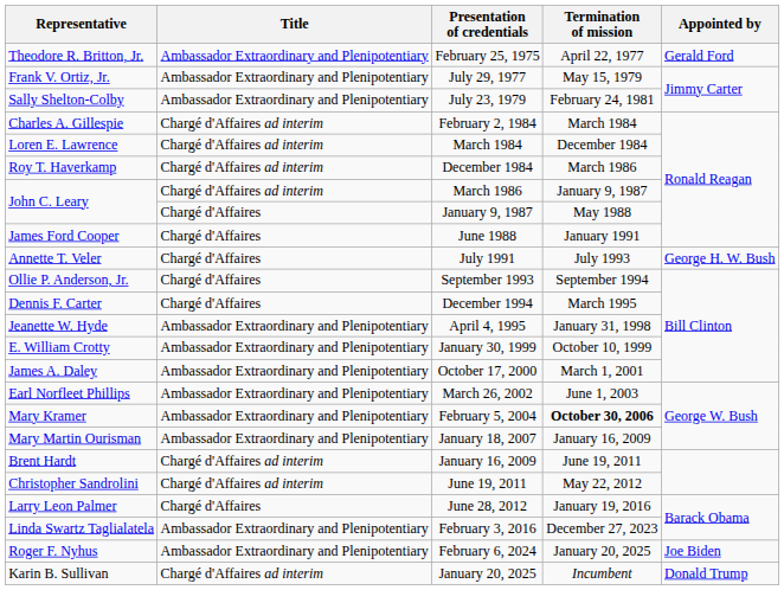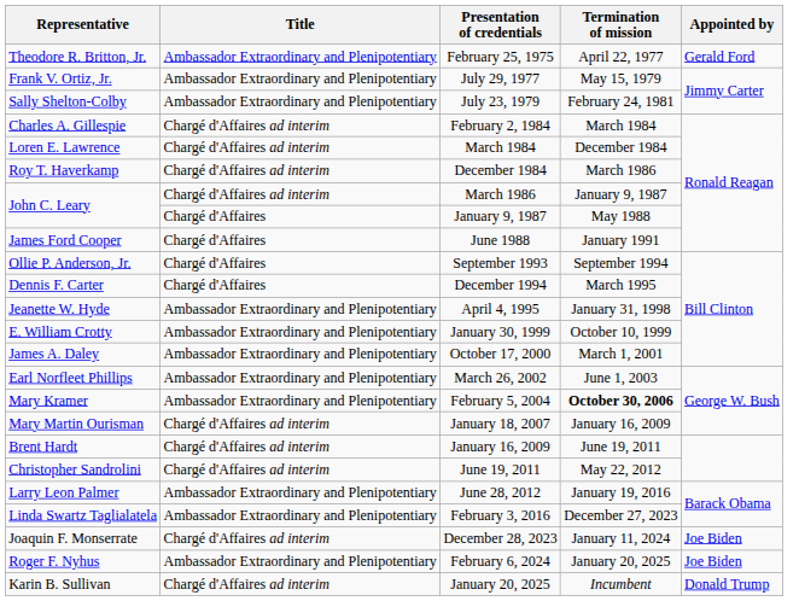 <table class=wikitable>
 <tr>
 <th>Representative</th>
 <th>Title</th>
 <th>Presentation<br>of credentials</th>
 <th>Termination<br>of mission</th>
 <th>Appointed by</th>
 </tr>
 <tr>
 <td><a href='#'>Theodore R. Britton, Jr.</a></td>
 <td><a href='#'>Ambassador Extraordinary and Plenipotentiary</a></td>
 <td align=center>February 25, 1975</td>
 <td align=center>April 22, 1977</td>
 <td><a href='#'>Gerald Ford</a></td>
 </tr>
 <tr>
 <td><a href='#'>Frank V. Ortiz, Jr.</a></td>
 <td>Ambassador Extraordinary and Plenipotentiary</td>
 <td align=center>July 29, 1977</td>
 <td align=center>May 15, 1979</td>
 <td rowspan=2><a href='#'>Jimmy Carter</a></td>
 </tr>
 <tr>
 <td><a href='#'>Sally Shelton-Colby</a></td>
 <td>Ambassador Extraordinary and Plenipotentiary</td>
 <td align=center>July 23, 1979</td>
 <td align=center>February 24, 1981</td>
 </tr>
 <tr>
 <td><a href='#'>Charles A. Gillespie</a></td>
 <td>Chargé d'Affaires <em>ad interim</em></td>
 <td align=center>February 2, 1984</td>
 <td align=center>March 1984</td>
 <td rowspan=6><a href='#'>Ronald Reagan</a></td>
 </tr>
 <tr>
 <td><a href='#'>Loren E. Lawrence</a></td>
 <td>Chargé d'Affaires <em>ad interim</em></td>
 <td align=center>March 1984</td>
 <td align=center>December 1984</td>
 </tr>
 <tr>
 <td><a href='#'>Roy T. Haverkamp</a></td>
 <td>Chargé d'Affaires <em>ad interim</em></td>
 <td align=center>December 1984</td>
 <td align=center>March 1986</td>
 </tr>
 <tr>
 <td rowspan=2><a href='#'>John C. Leary</a></td>
 <td>Chargé d'Affaires <em>ad interim</em></td>
 <td align=center>March 1986</td>
 <td align=center>January 9, 1987</td>
 </tr>
 <tr>
 <td>Chargé d'Affaires</td>
 <td align=center>January 9, 1987</td>
 <td align=center>May 1988</td>
 </tr>
 <tr>
 <td><a href='#'>James Ford Cooper</a></td>
 <td>Chargé d'Affaires</td>
 <td align=center>June 1988</td>
 <td align=center>January 1991</td>
 </tr>
 <tr>
-<td><a href='#'>Annette T. Veler</a></td>
-<td>Chargé d'Affaires</td>
-<td align=center>July 1991</td>
-<td align=center>July 1993</td>
-<td><a href='#'>George H. W. Bush</a></td>
-</tr>
-<tr>
 <td><a href='#'>Ollie P. Anderson, Jr.</a></td>
 <td>Chargé d'Affaires</td>
 <td align=center>September 1993</td>
 <td align=center>September 1994</td>
 <td rowspan=5><a href='#'>Bill Clinton</a></td>
 </tr>
 <tr>
 <td><a href='#'>Dennis F. Carter</a></td>
 <td>Chargé d'Affaires</td>
 <td align=center>December 1994</td>
 <td align=center>March 1995</td>
 </tr>
 <tr>
 <td><a href='#'>Jeanette W. Hyde</a></td>
 <td>Ambassador Extraordinary and Plenipotentiary</td>
 <td align=center>April 4, 1995</td>
 <td align=center>January 31, 1998</td>
 </tr>
 <tr>
 <td><a href='#'>E. William Crotty</a></td>
 <td>Ambassador Extraordinary and Plenipotentiary</td>
 <td align=center>January 30, 1999</td>
 <td align=center>October 10, 1999</td>
 </tr>
 <tr>
 <td><a href='#'>James A. Daley</a></td>
 <td>Ambassador Extraordinary and Plenipotentiary</td>
 <td align=center>October 17, 2000</td>
 <td align=center>March 1, 2001</td>
 </tr>
 <tr>
 <td><a href='#'>Earl Norfleet Phillips</a></td>
 <td>Ambassador Extraordinary and Plenipotentiary</td>
 <td align=center>March 26, 2002</td>
 <td align=center>June 1, 2003</td>
 <td rowspan=3><a href='#'>George W. Bush</a></td>
 </tr>
 <tr>
 <td><a href='#'>Mary Kramer</a></td>
 <td>Ambassador Extraordinary and Plenipotentiary</td>
 <td align=center>February 5, 2004</td>
 <td align=center><strong>October 30, 2006</strong></td>
 </tr>
 <tr>
 <td><a href='#'>Mary Martin Ourisman</a></td>
-<td>Ambassador Extraordinary and Plenipotentiary</td>
+<td>Chargé d'Affaires <em>ad interim</em></td>
 <td align=center>January 18, 2007</td>
 <td align=center>January 16, 2009</td>
 </tr>
 <tr>
 <td><a href='#'>Brent Hardt</a></td>
 <td>Chargé d'Affaires <em>ad interim</em></td>
 <td align=center>January 16, 2009</td>
 <td align=center>June 19, 2011</td>
 <td rowspan=2></td>
 </tr>
 <tr>
 <td><a href='#'>Christopher Sandrolini</a></td>
 <td>Chargé d'Affaires <em>ad interim</em></td>
 <td align=center>June 19, 2011</td>
 <td align=center>May 22, 2012</td>
 </tr>
 <tr>
 <td><a href='#'>Larry Leon Palmer</a></td>
-<td>Chargé d'Affaires</td>
+<td>Ambassador Extraordinary and Plenipotentiary</td>
 <td align=center>June 28, 2012</td>
 <td align=center>January 19, 2016</td>
 <td rowspan=2><a href='#'>Barack Obama</a></td>
 </tr>
 <tr>
 <td><a href='#'>Linda Swartz Taglialatela</a></td>
 <td>Ambassador Extraordinary and Plenipotentiary</td>
 <td align=center>February 3, 2016</td>
 <td align=center>December 27, 2023</td>
+</tr>
+<tr>
+<td>Joaquin F. Monserrate</td>
+<td>Chargé d'Affaires <em>ad interim</em></td>
+<td align=center>December 28, 2023</td>
+<td align=center>January 11, 2024</td>
+<td><a href='#'>Joe Biden</a></td>
 </tr>
 <tr>
 <td><a href='#'>Roger F. Nyhus</a></td>
 <td>Ambassador Extraordinary and Plenipotentiary</td>
 <td align=center>February 6, 2024</td>
 <td align=center>January 20, 2025</td>
 <td><a href='#'>Joe Biden</a></td>
 </tr>
 <tr>
 <td>Karin B. Sullivan</td>
 <td>Chargé d'Affaires <em>ad interim</em></td>
 <td align=center>January 20, 2025</td>
 <td align=center><em>Incumbent</em></td>
 <td><a href='#'>Donald Trump</a></td>
 </tr>
 </table>
